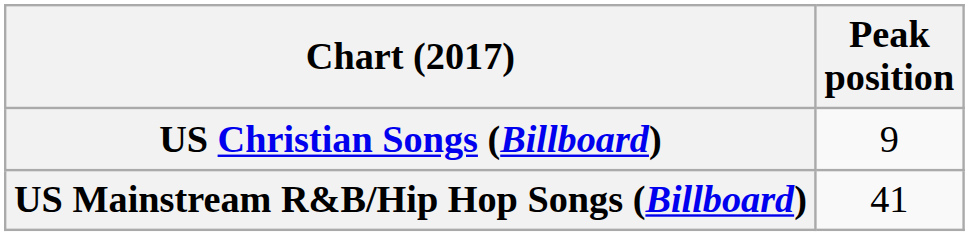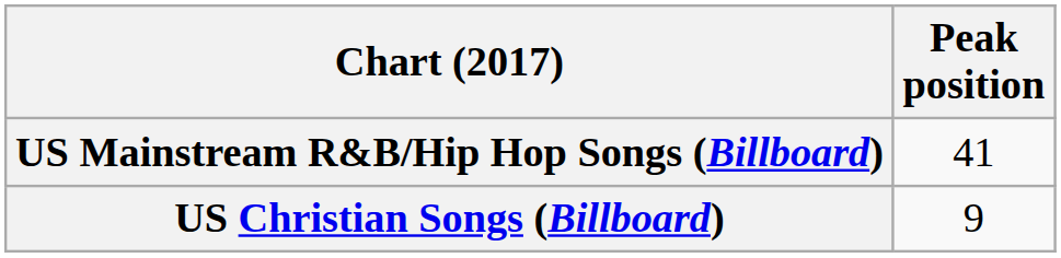 <table class="wikitable sortable plainrowheaders" style="text-align:center">
 <tr>
 <th scope="col">Chart (2017)</th>
 <th scope="col">Peak<br>position</th>
 </tr>
 <tr>
+<th scope="row">US Mainstream R&B/Hip Hop Songs (<em><a href='#'>Billboard</a></em>)</th>
+<td>41</td>
+</tr>
+<tr>
 <th scope="row">US <a href='#'>Christian Songs</a> (<em><a href='#'>Billboard</a></em>)</th>
 <td>9</td>
 </tr>
-<tr>
-<th scope="row">US Mainstream R&B/Hip Hop Songs (<em><a href='#'>Billboard</a></em>)</th>
-<td>41</td>
-</tr>
 </table>
